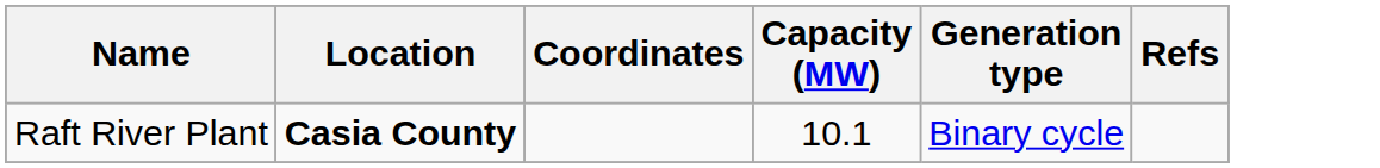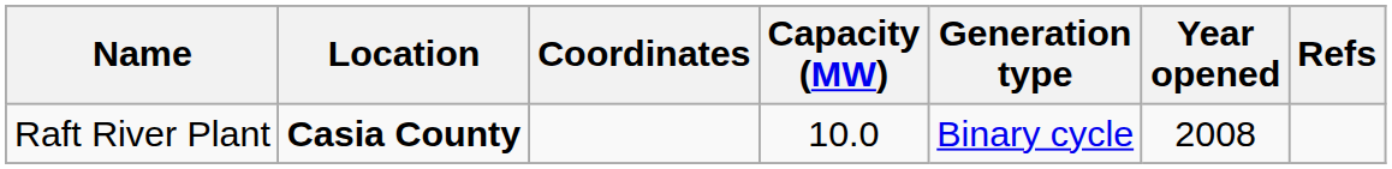 <table class="wikitable sortable">
 <tr>
 <th>Name</th>
 <th>Location</th>
 <th>Coordinates</th>
 <th>Capacity<br>(<a href='#'>MW</a>)</th>
 <th>Generation<br>type</th>
+<th>Year<br>opened</th>
 <th>Refs</th>
 </tr>
 <tr>
 <td>Raft River Plant</td>
 <td><strong>Casia County</strong></td>
 <td></td>
-<td align="center">10.1</td>
+<td align="center">10.0</td>
 <td><a href='#'>Binary cycle</a></td>
+<td align="center">2008</td>
 <td></td>
 </tr>
 </table>
